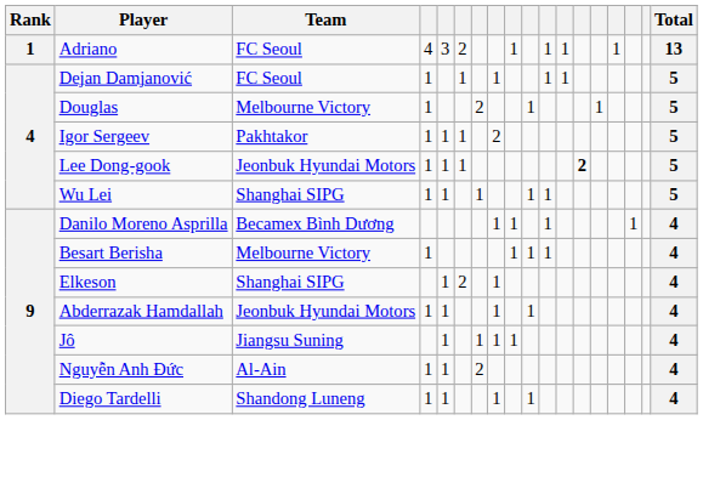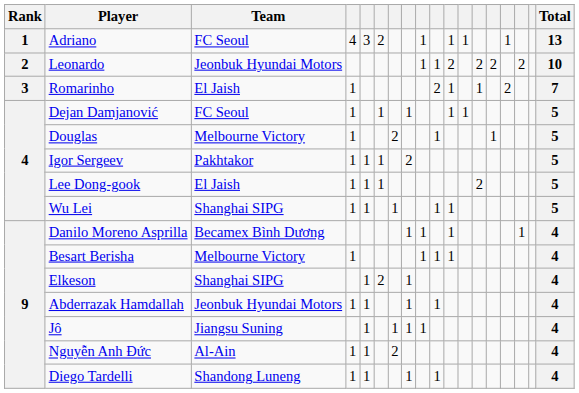 <table class="wikitable" style="text-align:center; font-size:90%">
 <tr>
 <th>Rank</th>
 <th>Player</th>
 <th>Team</th>
 <th></th>
 <th></th>
 <th></th>
 <th></th>
 <th></th>
 <th></th>
 <th></th>
 <th></th>
 <th></th>
 <th></th>
 <th></th>
 <th></th>
 <th></th>
 <th></th>
 <th>Total</th>
 </tr>
 <tr>
 <th>1</th>
 <td align=left> <a href='#'>Adriano</a></td>
 <td align=left> <a href='#'>FC Seoul</a></td>
 <td>4</td>
 <td>3</td>
 <td>2</td>
 <td></td>
 <td></td>
 <td>1</td>
 <td></td>
 <td>1</td>
 <td>1</td>
 <td></td>
 <td></td>
 <td>1</td>
 <td></td>
 <td></td>
 <th>13</th>
+</tr>
+<tr>
+<th>2</th>
+<td align=left> <a href='#'>Leonardo</a></td>
+<td align=left> <a href='#'>Jeonbuk Hyundai Motors</a></td>
+<td></td>
+<td></td>
+<td></td>
+<td></td>
+<td></td>
+<td>1</td>
+<td>1</td>
+<td>2</td>
+<td></td>
+<td>2</td>
+<td>2</td>
+<td></td>
+<td>2</td>
+<td></td>
+<th>10</th>
+</tr>
+<tr>
+<th>3</th>
+<td align=left> <a href='#'>Romarinho</a></td>
+<td align=left> <a href='#'>El Jaish</a></td>
+<td>1</td>
+<td></td>
+<td></td>
+<td></td>
+<td></td>
+<td></td>
+<td>2</td>
+<td>1</td>
+<td></td>
+<td>1</td>
+<td></td>
+<td>2</td>
+<td></td>
+<td></td>
+<th>7</th>
 </tr>
 <tr>
 <th rowspan=5>4</th>
 <td align=left> <a href='#'>Dejan Damjanović</a></td>
 <td align=left> <a href='#'>FC Seoul</a></td>
 <td>1</td>
 <td></td>
 <td>1</td>
 <td></td>
 <td>1</td>
 <td></td>
 <td></td>
 <td>1</td>
 <td>1</td>
 <td></td>
 <td></td>
 <td></td>
 <td></td>
 <td></td>
 <th>5</th>
 </tr>
 <tr>
 <td align=left> <a href='#'>Douglas</a></td>
 <td align=left> <a href='#'>Melbourne Victory</a></td>
 <td>1</td>
 <td></td>
 <td></td>
 <td>2</td>
 <td></td>
 <td></td>
 <td>1</td>
 <td></td>
 <td></td>
 <td></td>
 <td>1</td>
 <td></td>
 <td></td>
 <td></td>
 <th>5</th>
 </tr>
 <tr>
 <td align=left> <a href='#'>Igor Sergeev</a></td>
 <td align=left> <a href='#'>Pakhtakor</a></td>
 <td>1</td>
 <td>1</td>
 <td>1</td>
 <td></td>
 <td>2</td>
 <td></td>
 <td></td>
 <td></td>
 <td></td>
 <td></td>
 <td></td>
 <td></td>
 <td></td>
 <td></td>
 <th>5</th>
 </tr>
 <tr>
 <td align=left> <a href='#'>Lee Dong-gook</a></td>
-<td align=left> <a href='#'>Jeonbuk Hyundai Motors</a></td>
+<td align=left> <a href='#'>El Jaish</a></td>
 <td>1</td>
 <td>1</td>
 <td>1</td>
 <td></td>
 <td></td>
 <td></td>
 <td></td>
 <td></td>
 <td></td>
-<td><strong>2</strong></td>
+<td>2</td>
 <td></td>
 <td></td>
 <td></td>
 <td></td>
 <th>5</th>
 </tr>
 <tr>
 <td align=left> <a href='#'>Wu Lei</a></td>
 <td align=left> <a href='#'>Shanghai SIPG</a></td>
 <td>1</td>
 <td>1</td>
 <td></td>
 <td>1</td>
 <td></td>
 <td></td>
 <td>1</td>
 <td>1</td>
 <td></td>
 <td></td>
 <td></td>
 <td></td>
 <td></td>
 <td></td>
 <th>5</th>
 </tr>
 <tr>
 <th rowspan=7>9</th>
 <td align=left> <a href='#'>Danilo Moreno Asprilla</a></td>
 <td align=left> <a href='#'>Becamex Bình Dương</a></td>
 <td></td>
 <td></td>
 <td></td>
 <td></td>
 <td>1</td>
 <td>1</td>
 <td></td>
 <td>1</td>
 <td></td>
 <td></td>
 <td></td>
 <td></td>
 <td>1</td>
 <td></td>
 <th>4</th>
 </tr>
 <tr>
 <td align=left> <a href='#'>Besart Berisha</a></td>
 <td align=left> <a href='#'>Melbourne Victory</a></td>
 <td>1</td>
 <td></td>
 <td></td>
 <td></td>
 <td></td>
 <td>1</td>
 <td>1</td>
 <td>1</td>
 <td></td>
 <td></td>
 <td></td>
 <td></td>
 <td></td>
 <td></td>
 <th>4</th>
 </tr>
 <tr>
 <td align=left> <a href='#'>Elkeson</a></td>
 <td align=left> <a href='#'>Shanghai SIPG</a></td>
 <td></td>
 <td>1</td>
 <td>2</td>
 <td></td>
 <td>1</td>
 <td></td>
 <td></td>
 <td></td>
 <td></td>
 <td></td>
 <td></td>
 <td></td>
 <td></td>
 <td></td>
 <th>4</th>
 </tr>
 <tr>
 <td align=left> <a href='#'>Abderrazak Hamdallah</a></td>
 <td align=left> <a href='#'>Jeonbuk Hyundai Motors</a></td>
 <td>1</td>
 <td>1</td>
 <td></td>
 <td></td>
 <td>1</td>
 <td></td>
 <td>1</td>
 <td></td>
 <td></td>
 <td></td>
 <td></td>
 <td></td>
 <td></td>
 <td></td>
 <th>4</th>
 </tr>
 <tr>
 <td align=left> <a href='#'>Jô</a></td>
 <td align=left> <a href='#'>Jiangsu Suning</a></td>
 <td></td>
 <td>1</td>
 <td></td>
 <td>1</td>
 <td>1</td>
 <td>1</td>
 <td></td>
 <td></td>
 <td></td>
 <td></td>
 <td></td>
 <td></td>
 <td></td>
 <td></td>
 <th>4</th>
 </tr>
 <tr>
 <td align=left> <a href='#'>Nguyễn Anh Đức</a></td>
 <td align=left> <a href='#'>Al-Ain</a></td>
 <td>1</td>
 <td>1</td>
 <td></td>
 <td>2</td>
 <td></td>
 <td></td>
 <td></td>
 <td></td>
 <td></td>
 <td></td>
 <td></td>
 <td></td>
 <td></td>
 <td></td>
 <th>4</th>
 </tr>
 <tr>
 <td align=left> <a href='#'>Diego Tardelli</a></td>
 <td align=left> <a href='#'>Shandong Luneng</a></td>
 <td>1</td>
 <td>1</td>
 <td></td>
 <td></td>
 <td>1</td>
 <td></td>
 <td>1</td>
 <td></td>
 <td></td>
 <td></td>
 <td></td>
 <td></td>
 <td></td>
 <td></td>
 <th>4</th>
 </tr>
 </table>
